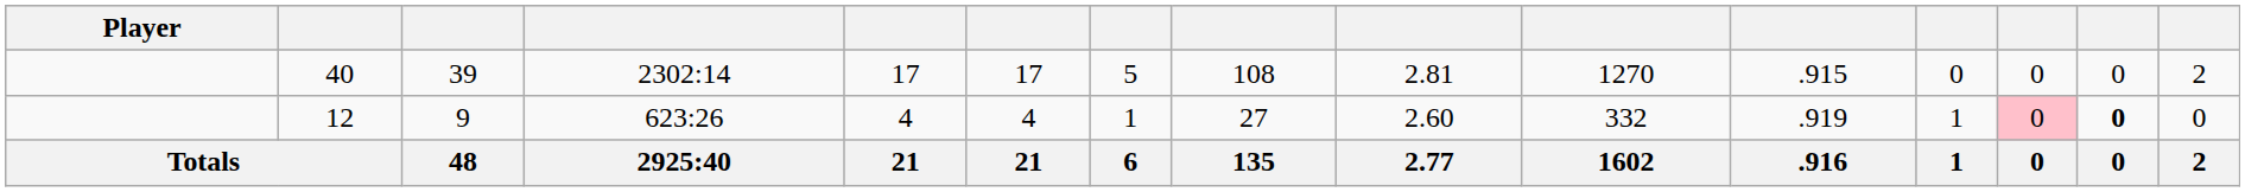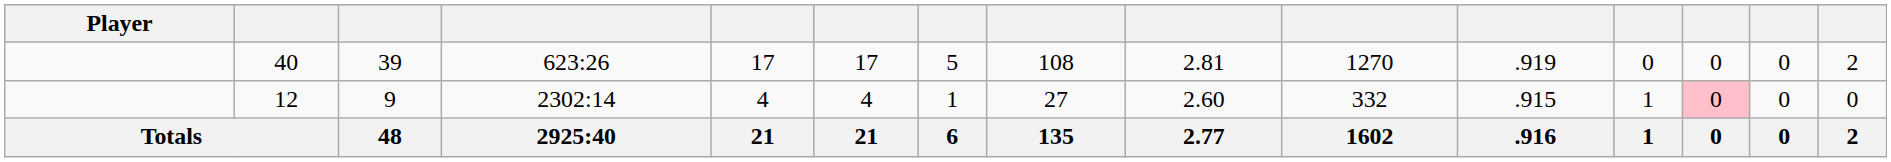 <table class="wikitable sortable" style="width:100%;">
 <tr style="text-align:center; background:#ddd;">
 <th>Player</th>
 <th></th>
 <th></th>
 <th></th>
 <th></th>
 <th></th>
 <th></th>
 <th></th>
 <th></th>
 <th></th>
 <th></th>
 <th></th>
 <th></th>
 <th></th>
 <th></th>
 </tr>
 <tr align=center>
 <td></td>
 <td>40</td>
 <td>39</td>
-<td>2302:14</td>
+<td>623:26</td>
 <td>17</td>
 <td>17</td>
 <td>5</td>
 <td>108</td>
 <td>2.81</td>
 <td>1270</td>
-<td>.915</td>
+<td>.919</td>
 <td>0</td>
 <td>0</td>
 <td>0</td>
 <td>2</td>
 </tr>
 <tr align=center>
 <td></td>
 <td>12</td>
 <td>9</td>
-<td>623:26</td>
+<td>2302:14</td>
 <td>4</td>
 <td>4</td>
 <td>1</td>
 <td>27</td>
 <td>2.60</td>
 <td>332</td>
-<td>.919</td>
+<td>.915</td>
 <td>1</td>
 <td style="background: pink;">0</td>
-<td><strong>0</strong></td>
+<td>0</td>
 <td>0</td>
 </tr>
 <tr class="unsortable">
 <th colspan=2>Totals</th>
 <th>48</th>
 <th>2925:40</th>
 <th>21</th>
 <th>21</th>
 <th>6</th>
 <th>135</th>
 <th>2.77</th>
 <th>1602</th>
 <th>.916</th>
 <th>1</th>
 <th>0</th>
 <th>0</th>
 <th>2</th>
 </tr>
 </table>
